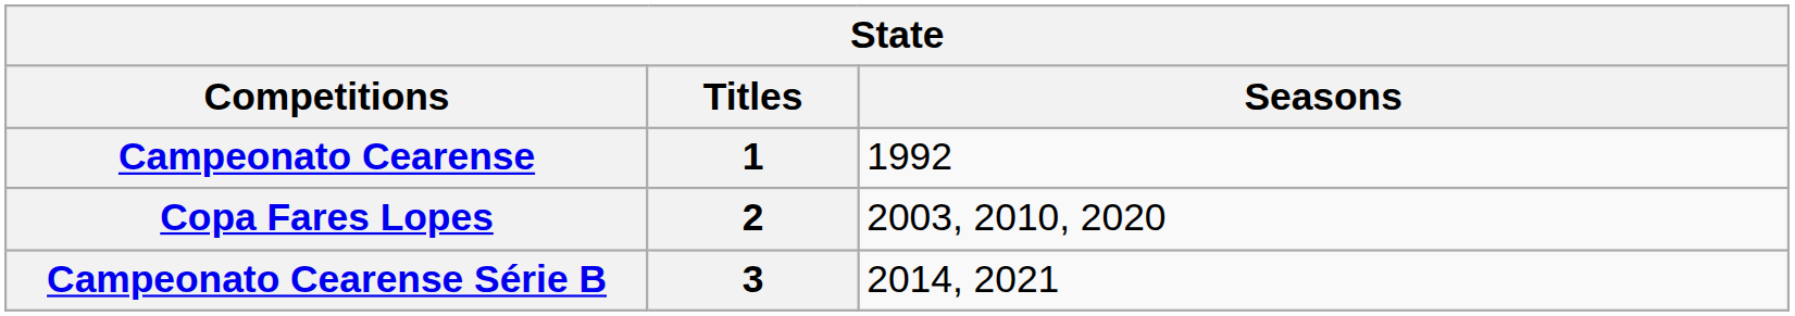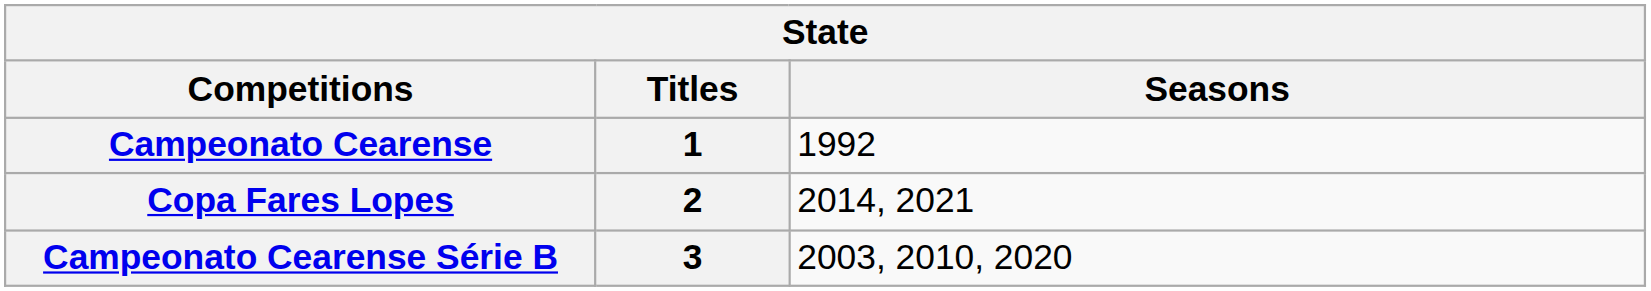 <table class="wikitable">
 <tr>
 <th colspan="3">State</th>
 </tr>
 <tr>
 <th style="width:260px">Competitions</th>
 <th style="width:80px">Titles</th>
 <th style="width:380px">Seasons</th>
 </tr>
 <tr>
 <th style="text-align:center"><a href='#'>Campeonato Cearense</a></th>
 <th style="text-align:center"><strong>1</strong></th>
 <td align="left">1992</td>
 </tr>
 <tr>
 <th><a href='#'>Copa Fares Lopes</a></th>
 <th style="text-align:center"><strong>2</strong></th>
-<td align="left">2003, 2010, 2020</td>
+<td align="left">2014, 2021</td>
 </tr>
 <tr>
 <th><a href='#'>Campeonato Cearense Série B</a></th>
 <th style="text-align:center"><strong>3</strong></th>
-<td align="left">2014, 2021</td>
+<td align="left">2003, 2010, 2020</td>
 </tr>
 </table>
